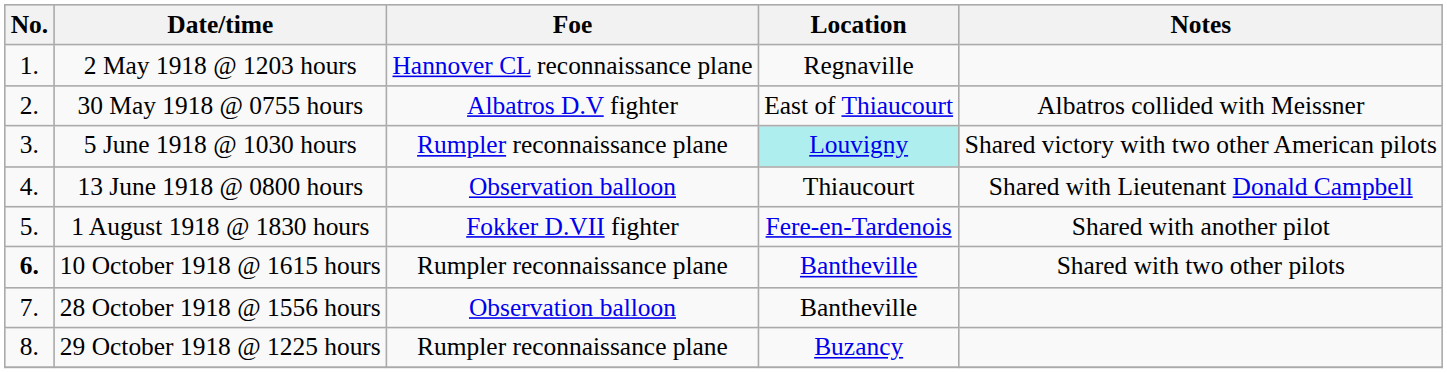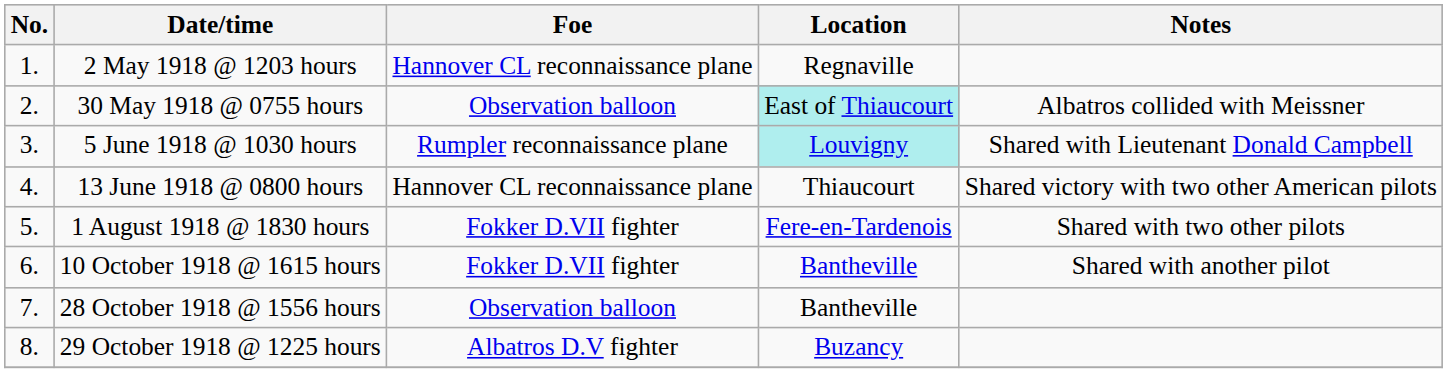 <table class="wikitable">
 <tr>
 <th>No.</th>
 <th>Date/time</th>
 <th>Foe</th>
 <th>Location</th>
 <th>Notes</th>
 </tr>
 <tr>
 <td align="center">1.</td>
 <td align="center">2 May 1918 @ 1203 hours</td>
 <td align="center"><a href='#'>Hannover CL</a> reconnaissance plane</td>
 <td align="center">Regnaville</td>
 <td align="center"></td>
 </tr>
 <tr>
 <td align="center">2.</td>
 <td align="center">30 May 1918 @ 0755 hours</td>
-<td align="center"><a href='#'>Albatros D.V</a> fighter</td>
-<td align="center">East of <a href='#'>Thiaucourt</a></td>
+<td align="center"><a href='#'>Observation balloon</a></td>
+<td align="center" style="background: paleturquoise;">East of <a href='#'>Thiaucourt</a></td>
 <td align="center">Albatros collided with Meissner</td>
 </tr>
 <tr>
 <td align="center">3.</td>
 <td align="center">5 June 1918 @ 1030 hours</td>
 <td align="center"><a href='#'>Rumpler</a> reconnaissance plane</td>
 <td align="center" style="background: paleturquoise;"><a href='#'>Louvigny</a></td>
-<td align="center">Shared victory with two other American pilots</td>
+<td align="center">Shared with Lieutenant <a href='#'>Donald Campbell</a></td>
 </tr>
 <tr>
 <td align="center">4.</td>
 <td align="center">13 June 1918 @ 0800 hours</td>
-<td align="center"><a href='#'>Observation balloon</a></td>
+<td align="center">Hannover CL reconnaissance plane</td>
 <td align="center">Thiaucourt</td>
-<td align="center">Shared with Lieutenant <a href='#'>Donald Campbell</a></td>
+<td align="center">Shared victory with two other American pilots</td>
 </tr>
 <tr>
 <td align="center">5.</td>
 <td align="center">1 August 1918 @ 1830 hours</td>
 <td align="center"><a href='#'>Fokker D.VII</a> fighter</td>
 <td align="center"><a href='#'>Fere-en-Tardenois</a></td>
-<td align="center">Shared with another pilot</td>
+<td align="center">Shared with two other pilots</td>
 </tr>
 <tr>
-<td align="center"><strong>6.</strong></td>
+<td align="center">6.</td>
 <td align="center">10 October 1918 @ 1615 hours</td>
-<td align="center">Rumpler reconnaissance plane</td>
+<td align="center"><a href='#'>Fokker D.VII</a> fighter</td>
 <td align="center"><a href='#'>Bantheville</a></td>
-<td align="center">Shared with two other pilots</td>
+<td align="center">Shared with another pilot</td>
 </tr>
 <tr>
 <td align="center">7.</td>
 <td align="center">28 October 1918 @ 1556 hours</td>
 <td align="center"><a href='#'>Observation balloon</a></td>
 <td align="center">Bantheville</td>
 <td align="center"></td>
 </tr>
 <tr>
 <td align="center">8.</td>
 <td align="center">29 October 1918 @ 1225 hours</td>
-<td align="center">Rumpler reconnaissance plane</td>
+<td align="center"><a href='#'>Albatros D.V</a> fighter</td>
 <td align="center"><a href='#'>Buzancy</a></td>
 <td align="center"></td>
 </tr>
 <tr>
 </tr>
 </table>
